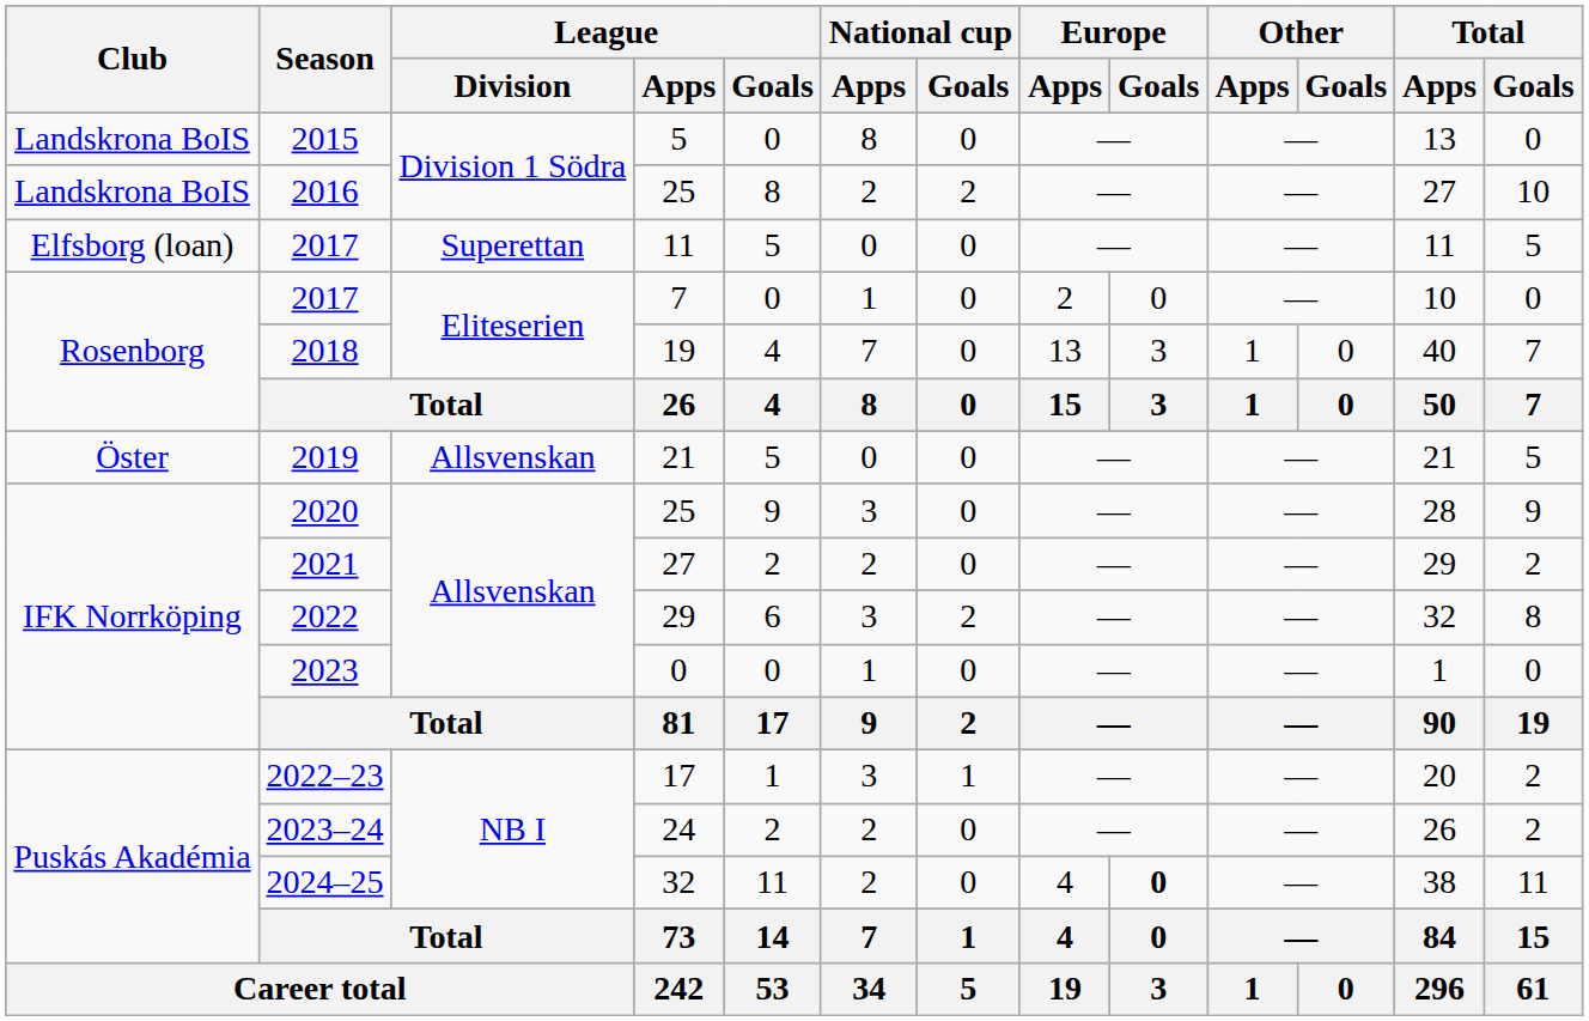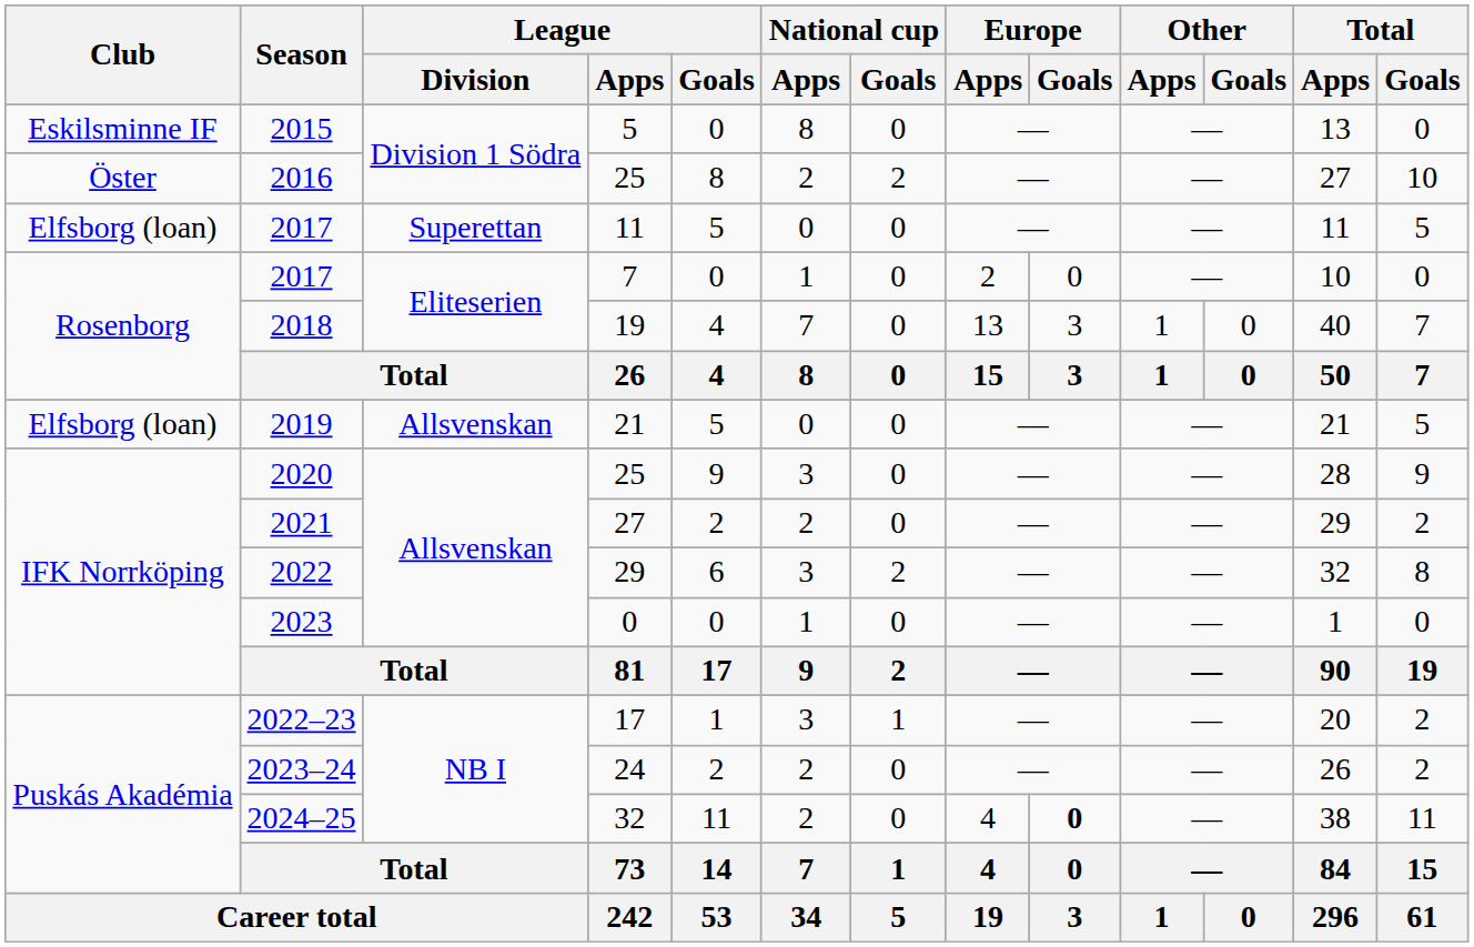 <table class="wikitable" style="text-align: center;">
 <tr>
 <th rowspan="2">Club</th>
 <th rowspan="2">Season</th>
 <th colspan="3">League</th>
 <th colspan="2">National cup</th>
 <th colspan="2">Europe</th>
 <th colspan="2">Other</th>
 <th colspan="2">Total</th>
 </tr>
 <tr>
 <th>Division</th>
 <th>Apps</th>
 <th>Goals</th>
 <th>Apps</th>
 <th>Goals</th>
 <th>Apps</th>
 <th>Goals</th>
 <th>Apps</th>
 <th>Goals</th>
 <th>Apps</th>
 <th>Goals</th>
 </tr>
 <tr>
-<td><a href='#'>Landskrona BoIS</a></td>
+<td><a href='#'>Eskilsminne IF</a></td>
 <td><a href='#'>2015</a></td>
 <td rowspan="2"><a href='#'>Division 1 Södra</a></td>
 <td>5</td>
 <td>0</td>
 <td>8</td>
 <td>0</td>
 <td colspan="2">—</td>
 <td colspan="2">—</td>
 <td>13</td>
 <td>0</td>
 </tr>
 <tr>
-<td><a href='#'>Landskrona BoIS</a></td>
+<td><a href='#'>Öster</a></td>
 <td><a href='#'>2016</a></td>
 <td>25</td>
 <td>8</td>
 <td>2</td>
 <td>2</td>
 <td colspan="2">—</td>
 <td colspan="2">—</td>
 <td>27</td>
 <td>10</td>
 </tr>
 <tr>
 <td><a href='#'>Elfsborg</a> (loan)</td>
 <td><a href='#'>2017</a></td>
 <td><a href='#'>Superettan</a></td>
 <td>11</td>
 <td>5</td>
 <td>0</td>
 <td>0</td>
 <td colspan="2">—</td>
 <td colspan="2">—</td>
 <td>11</td>
 <td>5</td>
 </tr>
 <tr>
 <td rowspan="3"><a href='#'>Rosenborg</a></td>
 <td><a href='#'>2017</a></td>
 <td rowspan="2"><a href='#'>Eliteserien</a></td>
 <td>7</td>
 <td>0</td>
 <td>1</td>
 <td>0</td>
 <td>2</td>
 <td>0</td>
 <td colspan="2">—</td>
 <td>10</td>
 <td>0</td>
 </tr>
 <tr>
 <td><a href='#'>2018</a></td>
 <td>19</td>
 <td>4</td>
 <td>7</td>
 <td>0</td>
 <td>13</td>
 <td>3</td>
 <td>1</td>
 <td>0</td>
 <td>40</td>
 <td>7</td>
 </tr>
 <tr>
 <th colspan="2">Total</th>
 <th>26</th>
 <th>4</th>
 <th>8</th>
 <th>0</th>
 <th>15</th>
 <th>3</th>
 <th>1</th>
 <th>0</th>
 <th>50</th>
 <th>7</th>
 </tr>
 <tr>
-<td><a href='#'>Öster</a></td>
+<td><a href='#'>Elfsborg</a> (loan)</td>
 <td><a href='#'>2019</a></td>
 <td><a href='#'>Allsvenskan</a></td>
 <td>21</td>
 <td>5</td>
 <td>0</td>
 <td>0</td>
 <td colspan="2">—</td>
 <td colspan="2">—</td>
 <td>21</td>
 <td>5</td>
 </tr>
 <tr>
 <td rowspan="5"><a href='#'>IFK Norrköping</a></td>
 <td><a href='#'>2020</a></td>
 <td rowspan="4"><a href='#'>Allsvenskan</a></td>
 <td>25</td>
 <td>9</td>
 <td>3</td>
 <td>0</td>
 <td colspan="2">—</td>
 <td colspan="2">—</td>
 <td>28</td>
 <td>9</td>
 </tr>
 <tr>
 <td><a href='#'>2021</a></td>
 <td>27</td>
 <td>2</td>
 <td>2</td>
 <td>0</td>
 <td colspan="2">—</td>
 <td colspan="2">—</td>
 <td>29</td>
 <td>2</td>
 </tr>
 <tr>
 <td><a href='#'>2022</a></td>
 <td>29</td>
 <td>6</td>
 <td>3</td>
 <td>2</td>
 <td colspan="2">—</td>
 <td colspan="2">—</td>
 <td>32</td>
 <td>8</td>
 </tr>
 <tr>
 <td><a href='#'>2023</a></td>
 <td>0</td>
 <td>0</td>
 <td>1</td>
 <td>0</td>
 <td colspan="2">—</td>
 <td colspan="2">—</td>
 <td>1</td>
 <td>0</td>
 </tr>
 <tr>
 <th colspan="2">Total</th>
 <th>81</th>
 <th>17</th>
 <th>9</th>
 <th>2</th>
 <th colspan="2">—</th>
 <th colspan="2">—</th>
 <th>90</th>
 <th>19</th>
 </tr>
 <tr>
 <td rowspan="4"><a href='#'>Puskás Akadémia</a></td>
 <td><a href='#'>2022–23</a></td>
 <td rowspan="3"><a href='#'>NB I</a></td>
 <td>17</td>
 <td>1</td>
 <td>3</td>
 <td>1</td>
 <td colspan="2">—</td>
 <td colspan="2">—</td>
 <td>20</td>
 <td>2</td>
 </tr>
 <tr>
 <td><a href='#'>2023–24</a></td>
 <td>24</td>
 <td>2</td>
 <td>2</td>
 <td>0</td>
 <td colspan="2">—</td>
 <td colspan="2">—</td>
 <td>26</td>
 <td>2</td>
 </tr>
 <tr>
 <td><a href='#'>2024–25</a></td>
 <td>32</td>
 <td>11</td>
 <td>2</td>
 <td>0</td>
 <td>4</td>
 <td><strong>0</strong></td>
 <td colspan="2">—</td>
 <td>38</td>
 <td>11</td>
 </tr>
 <tr>
 <th colspan="2">Total</th>
 <th>73</th>
 <th>14</th>
 <th>7</th>
 <th>1</th>
 <th>4</th>
 <th>0</th>
 <th colspan="2">—</th>
 <th>84</th>
 <th>15</th>
 </tr>
 <tr>
 <th colspan="3">Career total</th>
 <th>242</th>
 <th>53</th>
 <th>34</th>
 <th>5</th>
 <th>19</th>
 <th>3</th>
 <th>1</th>
 <th>0</th>
 <th>296</th>
 <th>61</th>
 </tr>
 </table>
